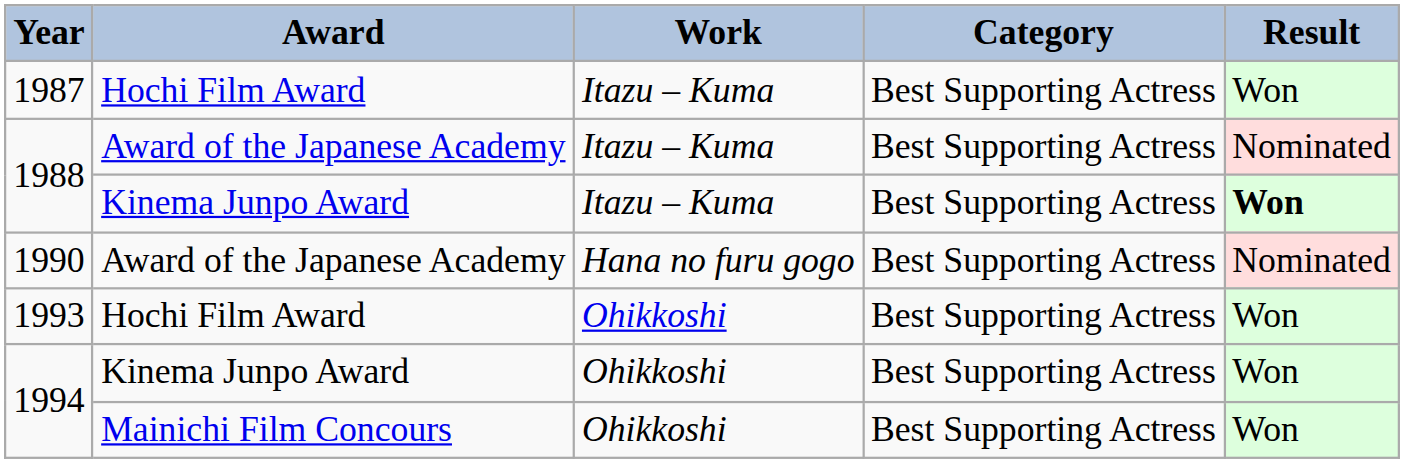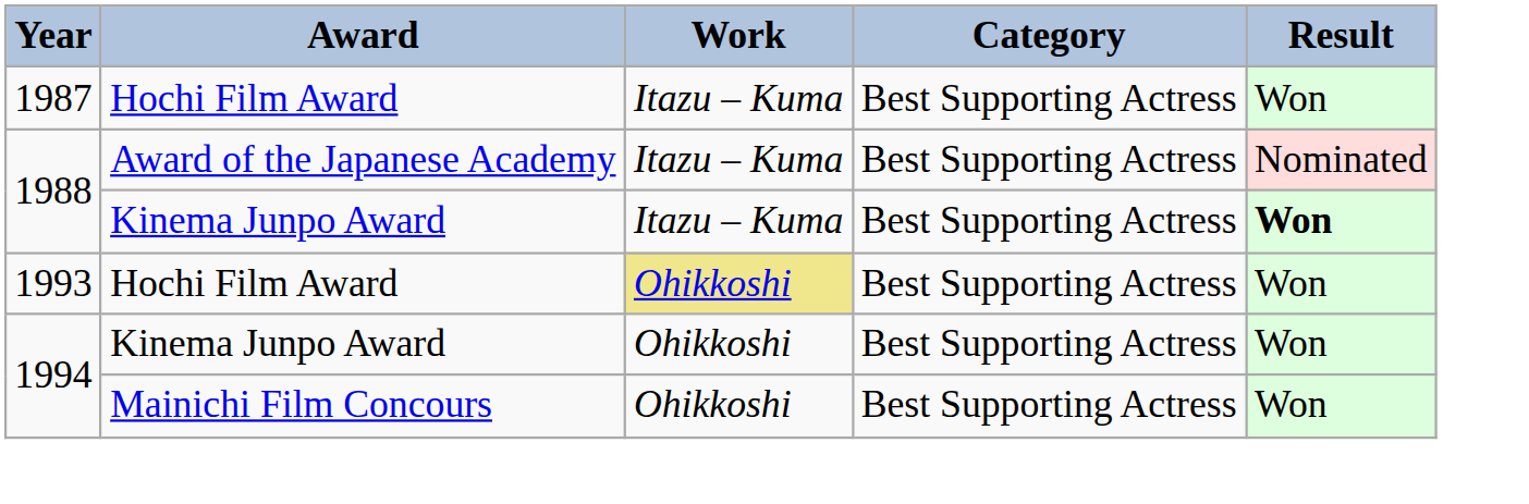 <table class="wikitable">
 <tr style="text-align:center;">
 <th style="background:#B0C4DE;">Year</th>
 <th style="background:#B0C4DE;">Award</th>
 <th style="background:#B0C4DE;">Work</th>
 <th style="background:#B0C4DE;">Category</th>
 <th style="background:#B0C4DE;">Result</th>
 </tr>
 <tr>
 <td>1987</td>
 <td><a href='#'>Hochi Film Award</a></td>
 <td><em>Itazu – Kuma</em></td>
 <td>Best Supporting Actress</td>
 <td style="background:#dfd;">Won</td>
 </tr>
 <tr>
 <td rowspan="2">1988</td>
 <td><a href='#'>Award of the Japanese Academy</a></td>
 <td><em>Itazu – Kuma</em></td>
 <td>Best Supporting Actress</td>
 <td style="background:#fdd;">Nominated</td>
 </tr>
 <tr>
 <td><a href='#'>Kinema Junpo Award</a></td>
 <td><em>Itazu – Kuma</em></td>
 <td>Best Supporting Actress</td>
 <td style="background:#dfd;"><strong>Won</strong></td>
 </tr>
 <tr>
-<td>1990</td>
-<td>Award of the Japanese Academy</td>
-<td><em>Hana no furu gogo</em></td>
-<td>Best Supporting Actress</td>
-<td style="background:#fdd;">Nominated</td>
-</tr>
-<tr>
 <td>1993</td>
 <td>Hochi Film Award</td>
-<td><em><a href='#'>Ohikkoshi</a></em></td>
+<td style="background: khaki;"><em><a href='#'>Ohikkoshi</a></em></td>
 <td>Best Supporting Actress</td>
 <td style="background:#dfd;">Won</td>
 </tr>
 <tr>
 <td rowspan="2">1994</td>
 <td>Kinema Junpo Award</td>
 <td><em>Ohikkoshi</em></td>
 <td>Best Supporting Actress</td>
 <td style="background:#dfd;">Won</td>
 </tr>
 <tr>
 <td><a href='#'>Mainichi Film Concours</a></td>
 <td><em>Ohikkoshi</em></td>
 <td>Best Supporting Actress</td>
 <td style="background:#dfd;">Won</td>
 </tr>
 </table>
